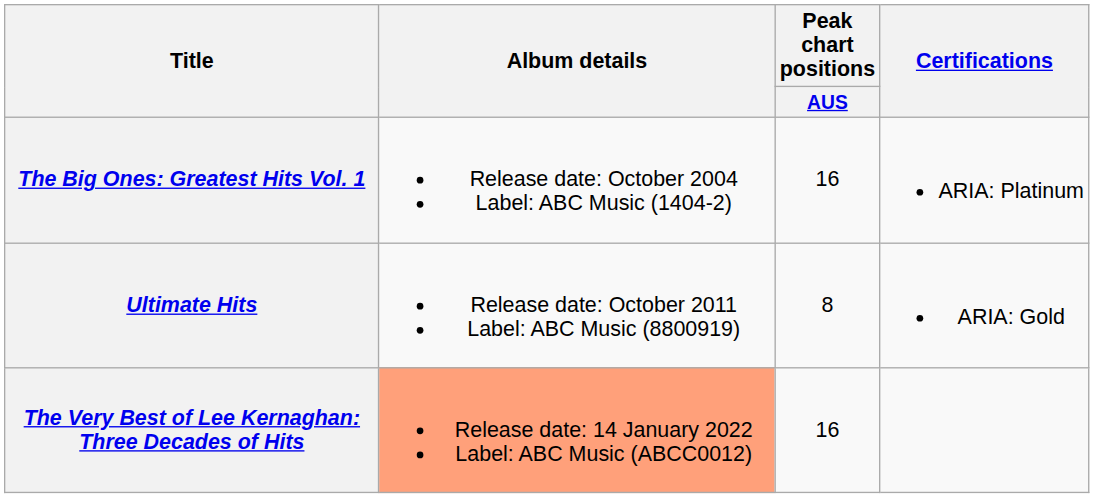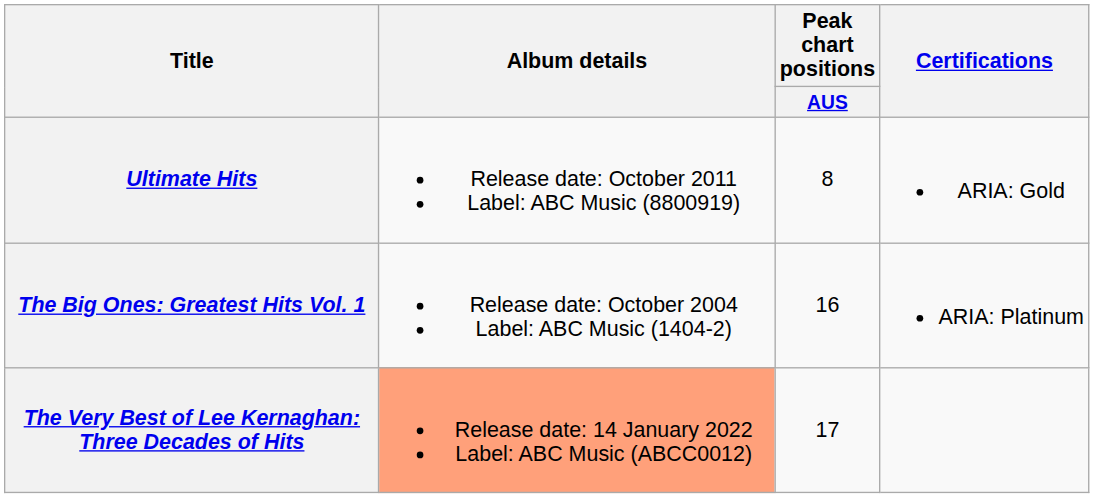 <table class="wikitable plainrowheaders" style="text-align:center;" border="1">
 <tr>
 <th scope="col" rowspan="2" style="width:17em;">Title</th>
 <th scope="col" rowspan="2" style="width:18em;">Album details</th>
 <th scope="col" colspan="1">Peak chart positions</th>
 <th scope="col" rowspan="2"><a href='#'>Certifications</a></th>
 </tr>
 <tr>
 <th scope="col" style="width:3.7em;font-size:90%;"><a href='#'>AUS</a><br></th>
 </tr>
 <tr>
+<th scope="row"><em><a href='#'>Ultimate Hits</a></em></th>
+<td><br><ul><li>Release date: October 2011</li><li>Label: ABC Music (8800919)</li></ul></td>
+<td>8</td>
+<td><br><ul><li>ARIA: Gold</li></ul></td>
+</tr>
+<tr>
 <th scope="row"><em><a href='#'>The Big Ones: Greatest Hits Vol. 1</a></em></th>
 <td><br><ul><li>Release date: October 2004</li><li>Label: ABC Music (1404-2)</li></ul></td>
 <td>16</td>
 <td><br><ul><li>ARIA: Platinum</li></ul></td>
 </tr>
 <tr>
-<th scope="row"><em><a href='#'>Ultimate Hits</a></em></th>
-<td><br><ul><li>Release date: October 2011</li><li>Label: ABC Music (8800919)</li></ul></td>
-<td>8</td>
-<td><br><ul><li>ARIA: Gold</li></ul></td>
-</tr>
-<tr>
 <th scope="row"><em><a href='#'>The Very Best of Lee Kernaghan: Three Decades of Hits</a></em></th>
 <td style="background: lightsalmon;"><br><ul><li>Release date: 14 January 2022</li><li>Label: ABC Music (ABCC0012)</li></ul></td>
-<td>16</td>
+<td>17</td>
 <td></td>
 </tr>
 </table>
